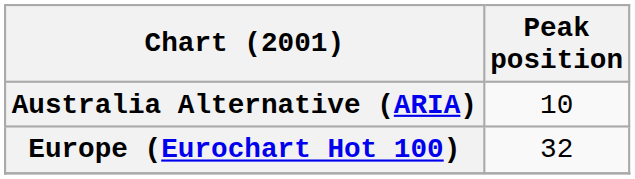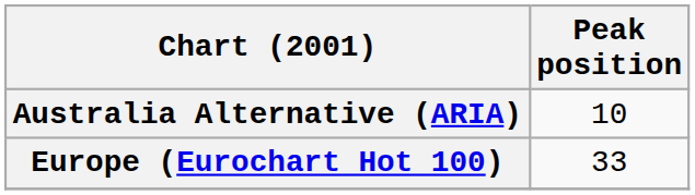 <table class="wikitable sortable plainrowheaders" style="text-align:center">
 <tr>
 <th>Chart (2001)</th>
 <th>Peak<br>position</th>
 </tr>
 <tr>
 <th scope="row">Australia Alternative (<a href='#'>ARIA</a>)</th>
 <td>10</td>
 </tr>
 <tr>
 <th scope="row">Europe (<a href='#'>Eurochart Hot 100</a>)</th>
-<td>32</td>
+<td>33</td>
 </tr>
 <tr>
 </tr>
 <tr>
 </tr>
 <tr>
 </tr>
 <tr>
 </tr>
 <tr>
 </tr>
 <tr>
 </tr>
 </table>
